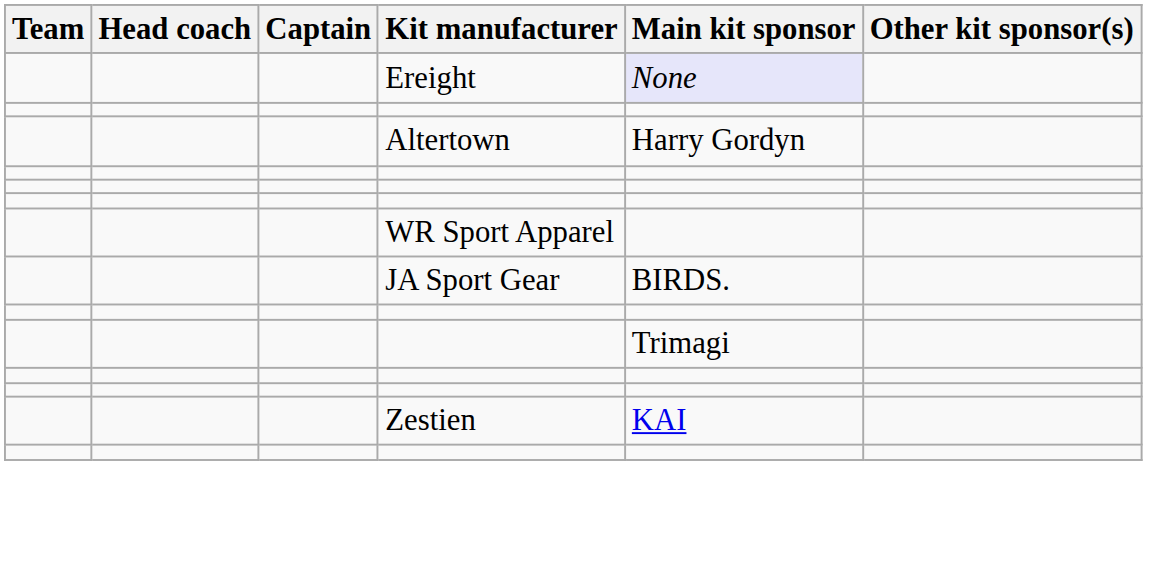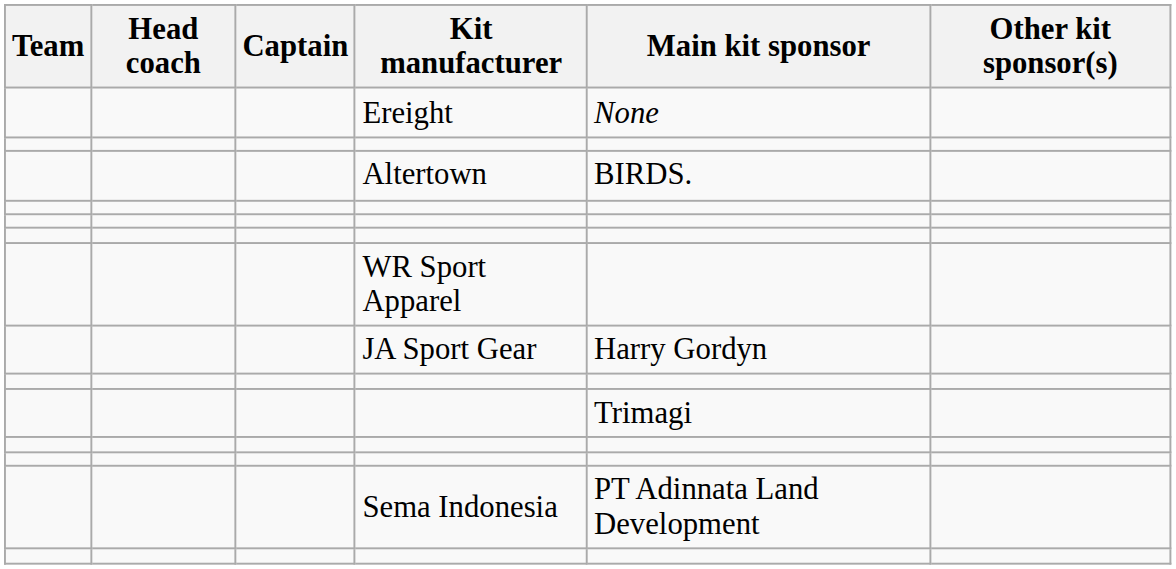 <table class="wikitable">
 <tr>
 <th>Team</th>
 <th>Head coach</th>
 <th>Captain</th>
 <th class="nowrap">Kit manufacturer</th>
 <th>Main kit sponsor</th>
 <th>Other kit sponsor(s)</th>
 </tr>
 <tr>
 <td></td>
 <td></td>
 <td></td>
 <td> Ereight</td>
-<td style="background: lavender;"><em>None</em></td>
+<td><em>None</em></td>
 <td></td>
 </tr>
 <tr>
 <td></td>
 <td></td>
 <td></td>
 <td></td>
 <td></td>
 <td></td>
 </tr>
 <tr>
 <td></td>
 <td></td>
 <td></td>
 <td> Altertown</td>
-<td>Harry Gordyn</td>
+<td>BIRDS.</td>
 <td></td>
 </tr>
 <tr>
 <td></td>
 <td></td>
 <td></td>
 <td></td>
 <td></td>
 <td></td>
 </tr>
 <tr>
 <td></td>
 <td></td>
 <td></td>
 <td></td>
 <td></td>
 <td></td>
 </tr>
 <tr>
 <td></td>
 <td></td>
 <td></td>
 <td></td>
 <td></td>
 <td></td>
 </tr>
 <tr>
 <td></td>
 <td></td>
 <td></td>
 <td> WR Sport Apparel</td>
 <td></td>
 <td></td>
 </tr>
 <tr>
 <td></td>
 <td></td>
 <td></td>
 <td> JA Sport Gear</td>
-<td>BIRDS.</td>
+<td>Harry Gordyn</td>
 <td></td>
 </tr>
 <tr>
 <td></td>
 <td></td>
 <td></td>
 <td></td>
 <td></td>
 <td></td>
 </tr>
 <tr>
 <td></td>
 <td></td>
 <td></td>
 <td></td>
 <td>Trimagi</td>
 <td></td>
 </tr>
 <tr>
 <td></td>
 <td></td>
 <td></td>
 <td></td>
 <td></td>
 <td></td>
 </tr>
 <tr>
 <td></td>
 <td></td>
 <td></td>
 <td></td>
 <td></td>
 <td></td>
 </tr>
 <tr>
 <td></td>
 <td></td>
 <td></td>
-<td> Zestien</td>
-<td><a href='#'>KAI</a></td>
+<td> Sema Indonesia</td>
+<td>PT Adinnata Land Development</td>
 <td></td>
 </tr>
 <tr>
 <td></td>
 <td></td>
 <td></td>
 <td></td>
 <td></td>
 <td></td>
 </tr>
 </table>
